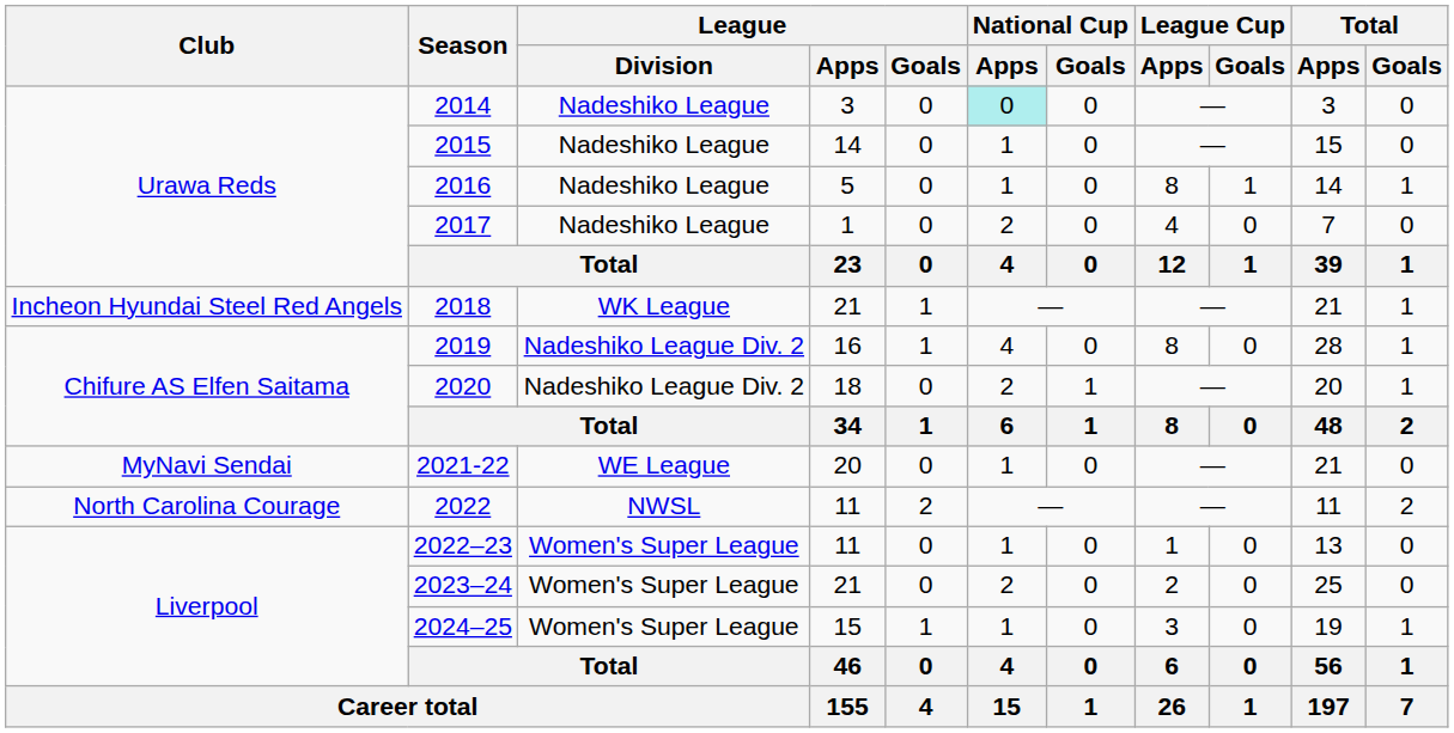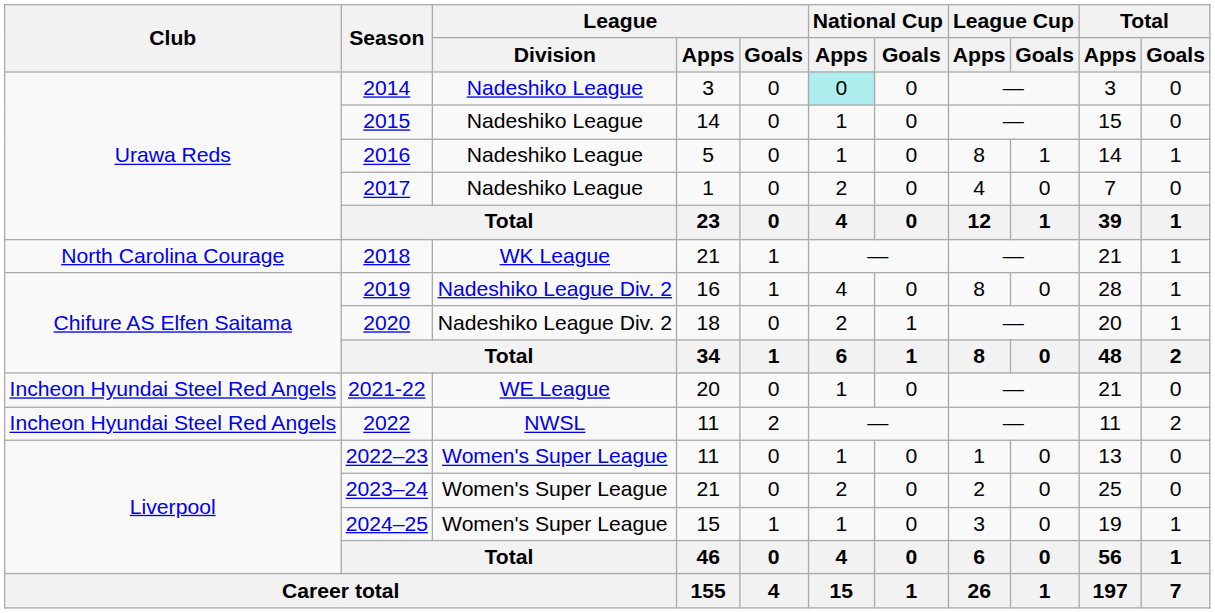 <table class="wikitable" style="text-align:center">
 <tr>
 <th rowspan="2">Club</th>
 <th rowspan="2">Season</th>
 <th colspan="3">League</th>
 <th colspan="2">National Cup</th>
 <th colspan="2">League Cup</th>
 <th colspan="2">Total</th>
 </tr>
 <tr>
 <th>Division</th>
 <th>Apps</th>
 <th>Goals</th>
 <th>Apps</th>
 <th>Goals</th>
 <th>Apps</th>
 <th>Goals</th>
 <th>Apps</th>
 <th>Goals</th>
 </tr>
 <tr>
 <td rowspan="5"><a href='#'>Urawa Reds</a></td>
 <td><a href='#'>2014</a></td>
 <td><a href='#'>Nadeshiko League</a></td>
 <td>3</td>
 <td>0</td>
 <td style="background: paleturquoise;">0</td>
 <td>0</td>
 <td colspan=2>—</td>
 <td>3</td>
 <td>0</td>
 </tr>
 <tr>
 <td><a href='#'>2015</a></td>
 <td>Nadeshiko League</td>
 <td>14</td>
 <td>0</td>
 <td>1</td>
 <td>0</td>
 <td colspan=2>—</td>
 <td>15</td>
 <td>0</td>
 </tr>
 <tr>
 <td><a href='#'>2016</a></td>
 <td>Nadeshiko League</td>
 <td>5</td>
 <td>0</td>
 <td>1</td>
 <td>0</td>
 <td>8</td>
 <td>1</td>
 <td>14</td>
 <td>1</td>
 </tr>
 <tr>
 <td><a href='#'>2017</a></td>
 <td>Nadeshiko League</td>
 <td>1</td>
 <td>0</td>
 <td>2</td>
 <td>0</td>
 <td>4</td>
 <td>0</td>
 <td>7</td>
 <td>0</td>
 </tr>
 <tr>
 <th colspan="2">Total</th>
 <th>23</th>
 <th>0</th>
 <th>4</th>
 <th>0</th>
 <th>12</th>
 <th>1</th>
 <th>39</th>
 <th>1</th>
 </tr>
 <tr>
-<td><a href='#'>Incheon Hyundai Steel Red Angels</a></td>
+<td><a href='#'>North Carolina Courage</a></td>
 <td><a href='#'>2018</a></td>
 <td><a href='#'>WK League</a></td>
 <td>21</td>
 <td>1</td>
 <td colspan=2>—</td>
 <td colspan=2>—</td>
 <td>21</td>
 <td>1</td>
 </tr>
 <tr>
 <td rowspan="3"><a href='#'>Chifure AS Elfen Saitama</a></td>
 <td><a href='#'>2019</a></td>
 <td><a href='#'>Nadeshiko League Div. 2</a></td>
 <td>16</td>
 <td>1</td>
 <td>4</td>
 <td>0</td>
 <td>8</td>
 <td>0</td>
 <td>28</td>
 <td>1</td>
 </tr>
 <tr>
 <td><a href='#'>2020</a></td>
 <td>Nadeshiko League Div. 2</td>
 <td>18</td>
 <td>0</td>
 <td>2</td>
 <td>1</td>
 <td colspan="2">—</td>
 <td>20</td>
 <td>1</td>
 </tr>
 <tr>
 <th colspan="2">Total</th>
 <th>34</th>
 <th>1</th>
 <th>6</th>
 <th>1</th>
 <th>8</th>
 <th>0</th>
 <th>48</th>
 <th>2</th>
 </tr>
 <tr>
-<td><a href='#'>MyNavi Sendai</a></td>
+<td><a href='#'>Incheon Hyundai Steel Red Angels</a></td>
 <td><a href='#'>2021-22</a></td>
 <td><a href='#'>WE League</a></td>
 <td>20</td>
 <td>0</td>
 <td>1</td>
 <td>0</td>
 <td colspan="2">—</td>
 <td>21</td>
 <td>0</td>
 </tr>
 <tr>
-<td><a href='#'>North Carolina Courage</a></td>
+<td><a href='#'>Incheon Hyundai Steel Red Angels</a></td>
 <td><a href='#'>2022</a></td>
 <td><a href='#'>NWSL</a></td>
 <td>11</td>
 <td>2</td>
 <td colspan="2">—</td>
 <td colspan="2">—</td>
 <td>11</td>
 <td>2</td>
 </tr>
 <tr>
 <td rowspan="4"><a href='#'>Liverpool</a></td>
 <td><a href='#'>2022–23</a></td>
 <td><a href='#'>Women's Super League</a></td>
 <td>11</td>
 <td>0</td>
 <td>1</td>
 <td>0</td>
 <td>1</td>
 <td>0</td>
 <td>13</td>
 <td>0</td>
 </tr>
 <tr>
 <td><a href='#'>2023–24</a></td>
 <td>Women's Super League</td>
 <td>21</td>
 <td>0</td>
 <td>2</td>
 <td>0</td>
 <td>2</td>
 <td>0</td>
 <td>25</td>
 <td>0</td>
 </tr>
 <tr>
 <td><a href='#'>2024–25</a></td>
 <td>Women's Super League</td>
 <td>15</td>
 <td>1</td>
 <td>1</td>
 <td>0</td>
 <td>3</td>
 <td>0</td>
 <td>19</td>
 <td>1</td>
 </tr>
 <tr>
 <th colspan="2">Total</th>
 <th>46</th>
 <th>0</th>
 <th>4</th>
 <th>0</th>
 <th>6</th>
 <th>0</th>
 <th>56</th>
 <th>1</th>
 </tr>
 <tr>
 <th colspan="3">Career total</th>
 <th>155</th>
 <th>4</th>
 <th>15</th>
 <th>1</th>
 <th>26</th>
 <th>1</th>
 <th>197</th>
 <th>7</th>
 </tr>
 </table>
